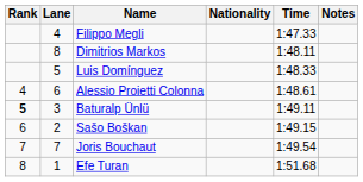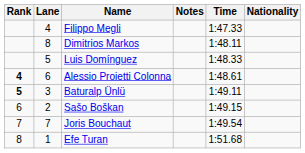 <table class="wikitable sortable" style="text-align:center">
 <tr>
 <th>Rank</th>
 <th>Lane</th>
 <th>Name</th>
+<th>Notes</th>
+<th>Time</th>
 <th>Nationality</th>
-<th>Time</th>
-<th>Notes</th>
 </tr>
 <tr>
 <td></td>
 <td>4</td>
 <td align=left><a href='#'>Filippo Megli</a></td>
+<td></td>
+<td>1:47.33</td>
 <td align=left></td>
-<td>1:47.33</td>
-<td></td>
 </tr>
 <tr>
 <td></td>
 <td>8</td>
 <td align=left><a href='#'>Dimitrios Markos</a></td>
+<td></td>
+<td>1:48.11</td>
 <td align=left></td>
-<td>1:48.11</td>
-<td></td>
 </tr>
 <tr>
 <td></td>
 <td>5</td>
 <td align=left><a href='#'>Luis Domínguez</a></td>
+<td></td>
+<td>1:48.33</td>
 <td align=left></td>
-<td>1:48.33</td>
-<td></td>
 </tr>
 <tr>
-<td>4</td>
+<td><strong>4</strong></td>
 <td>6</td>
 <td align=left><a href='#'>Alessio Proietti Colonna</a></td>
+<td></td>
+<td>1:48.61</td>
 <td align=left></td>
-<td>1:48.61</td>
-<td></td>
 </tr>
 <tr>
 <td><strong>5</strong></td>
 <td>3</td>
 <td align=left><a href='#'>Baturalp Ünlü</a></td>
+<td></td>
+<td>1:49.11</td>
 <td align=left></td>
-<td>1:49.11</td>
-<td></td>
 </tr>
 <tr>
 <td>6</td>
 <td>2</td>
 <td align=left><a href='#'>Sašo Boškan</a></td>
+<td></td>
+<td>1:49.15</td>
 <td align=left></td>
-<td>1:49.15</td>
-<td></td>
 </tr>
 <tr>
 <td>7</td>
 <td>7</td>
 <td align=left><a href='#'>Joris Bouchaut</a></td>
+<td></td>
+<td>1:49.54</td>
 <td align=left></td>
-<td>1:49.54</td>
-<td></td>
 </tr>
 <tr>
 <td>8</td>
 <td>1</td>
 <td align=left><a href='#'>Efe Turan</a></td>
+<td></td>
+<td>1:51.68</td>
 <td align=left></td>
-<td>1:51.68</td>
-<td></td>
 </tr>
 </table>
